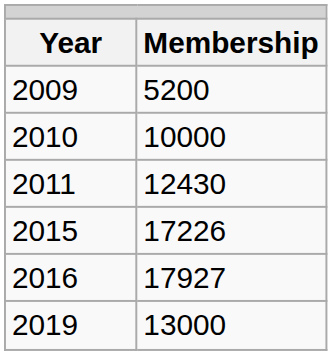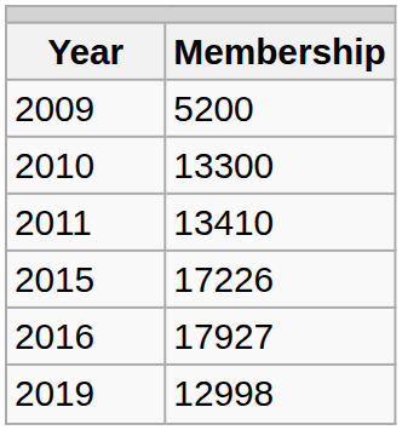 <table class="wikitable" style="font-size:95%">
 <tr>
 <th colspan="3" style="background-color: lightgrey;"></th>
 </tr>
 <tr>
 <th width=60>Year</th>
 <th width=30>Membership</th>
 </tr>
 <tr>
 <td>2009</td>
 <td>5200</td>
 </tr>
 <tr>
 <td>2010</td>
-<td>10000</td>
+<td>13300</td>
 </tr>
 <tr>
 <td>2011</td>
-<td>12430</td>
+<td>13410</td>
 </tr>
 <tr>
 <td>2015</td>
 <td>17226</td>
 </tr>
 <tr>
 <td>2016</td>
 <td>17927</td>
 </tr>
 <tr>
 <td>2019</td>
-<td>13000</td>
+<td>12998</td>
 </tr>
 </table>
